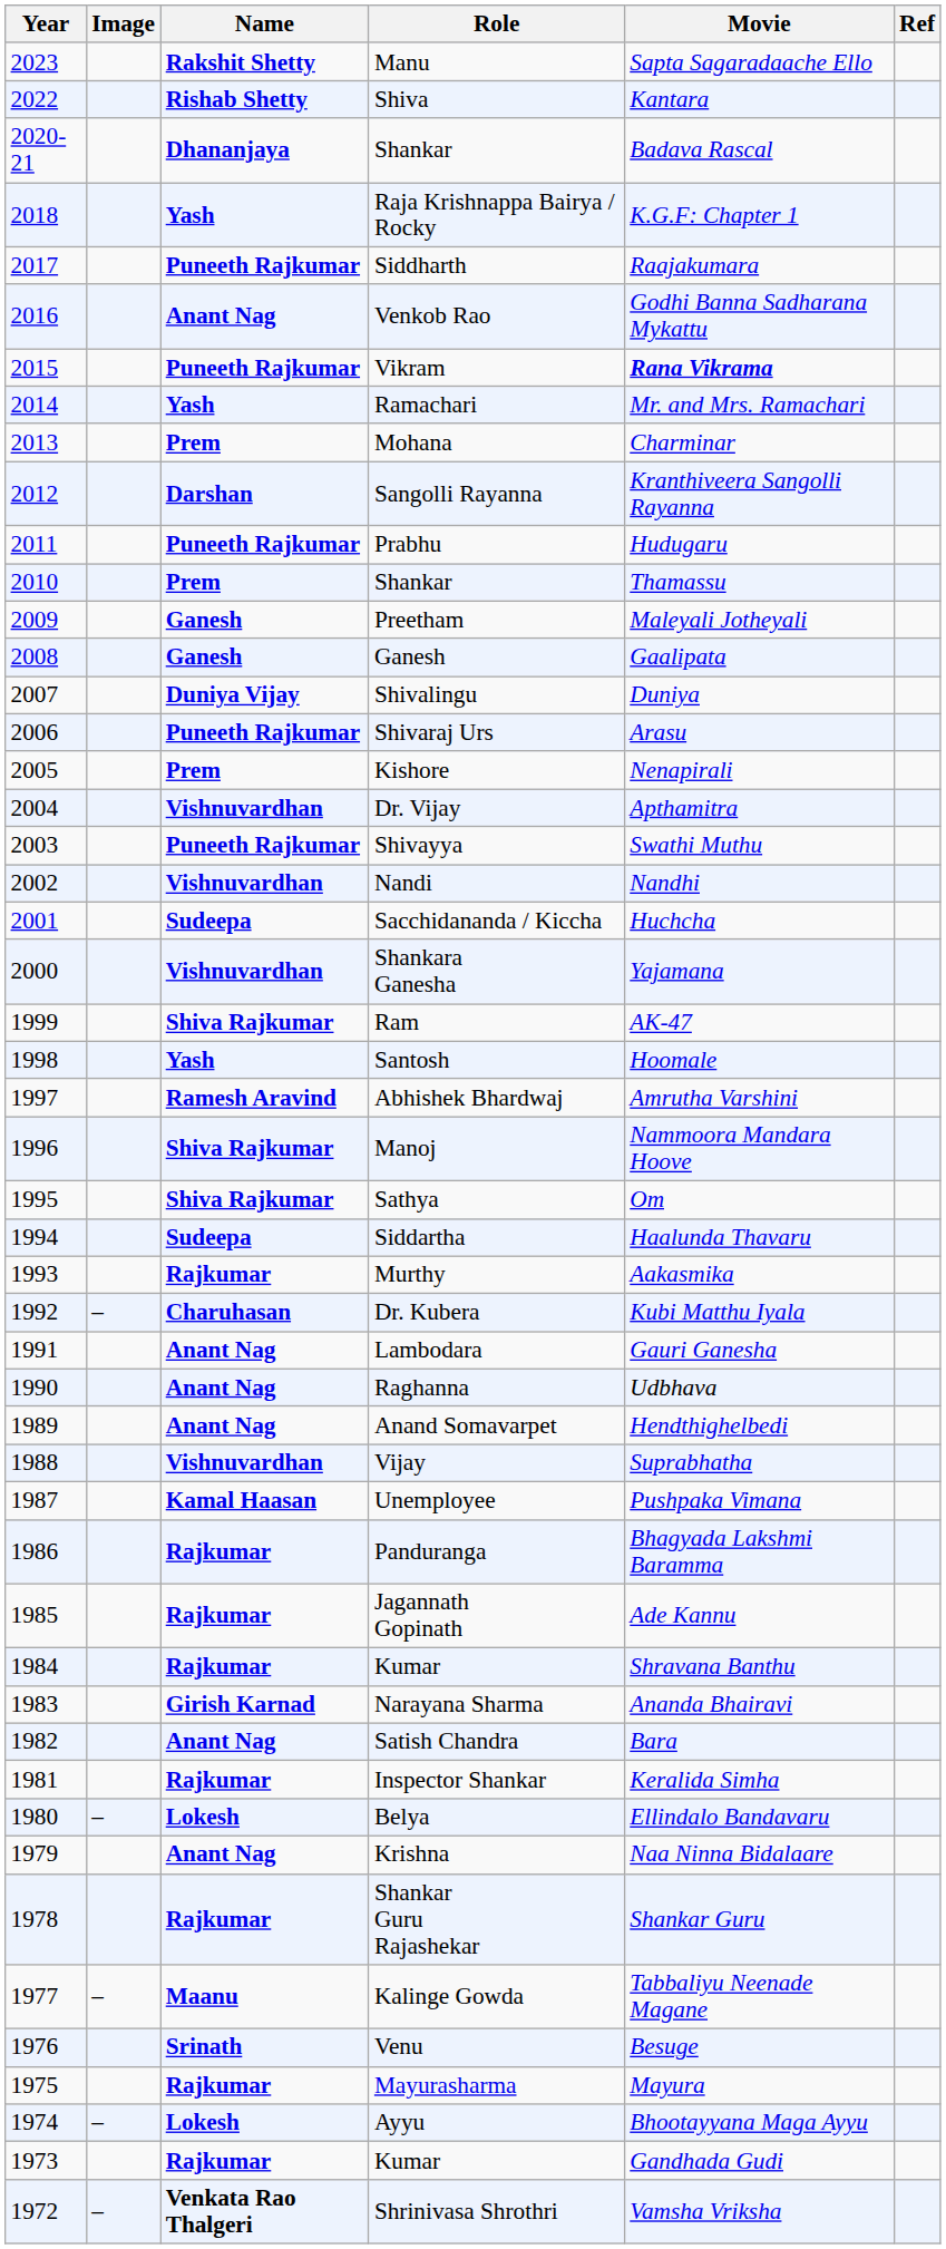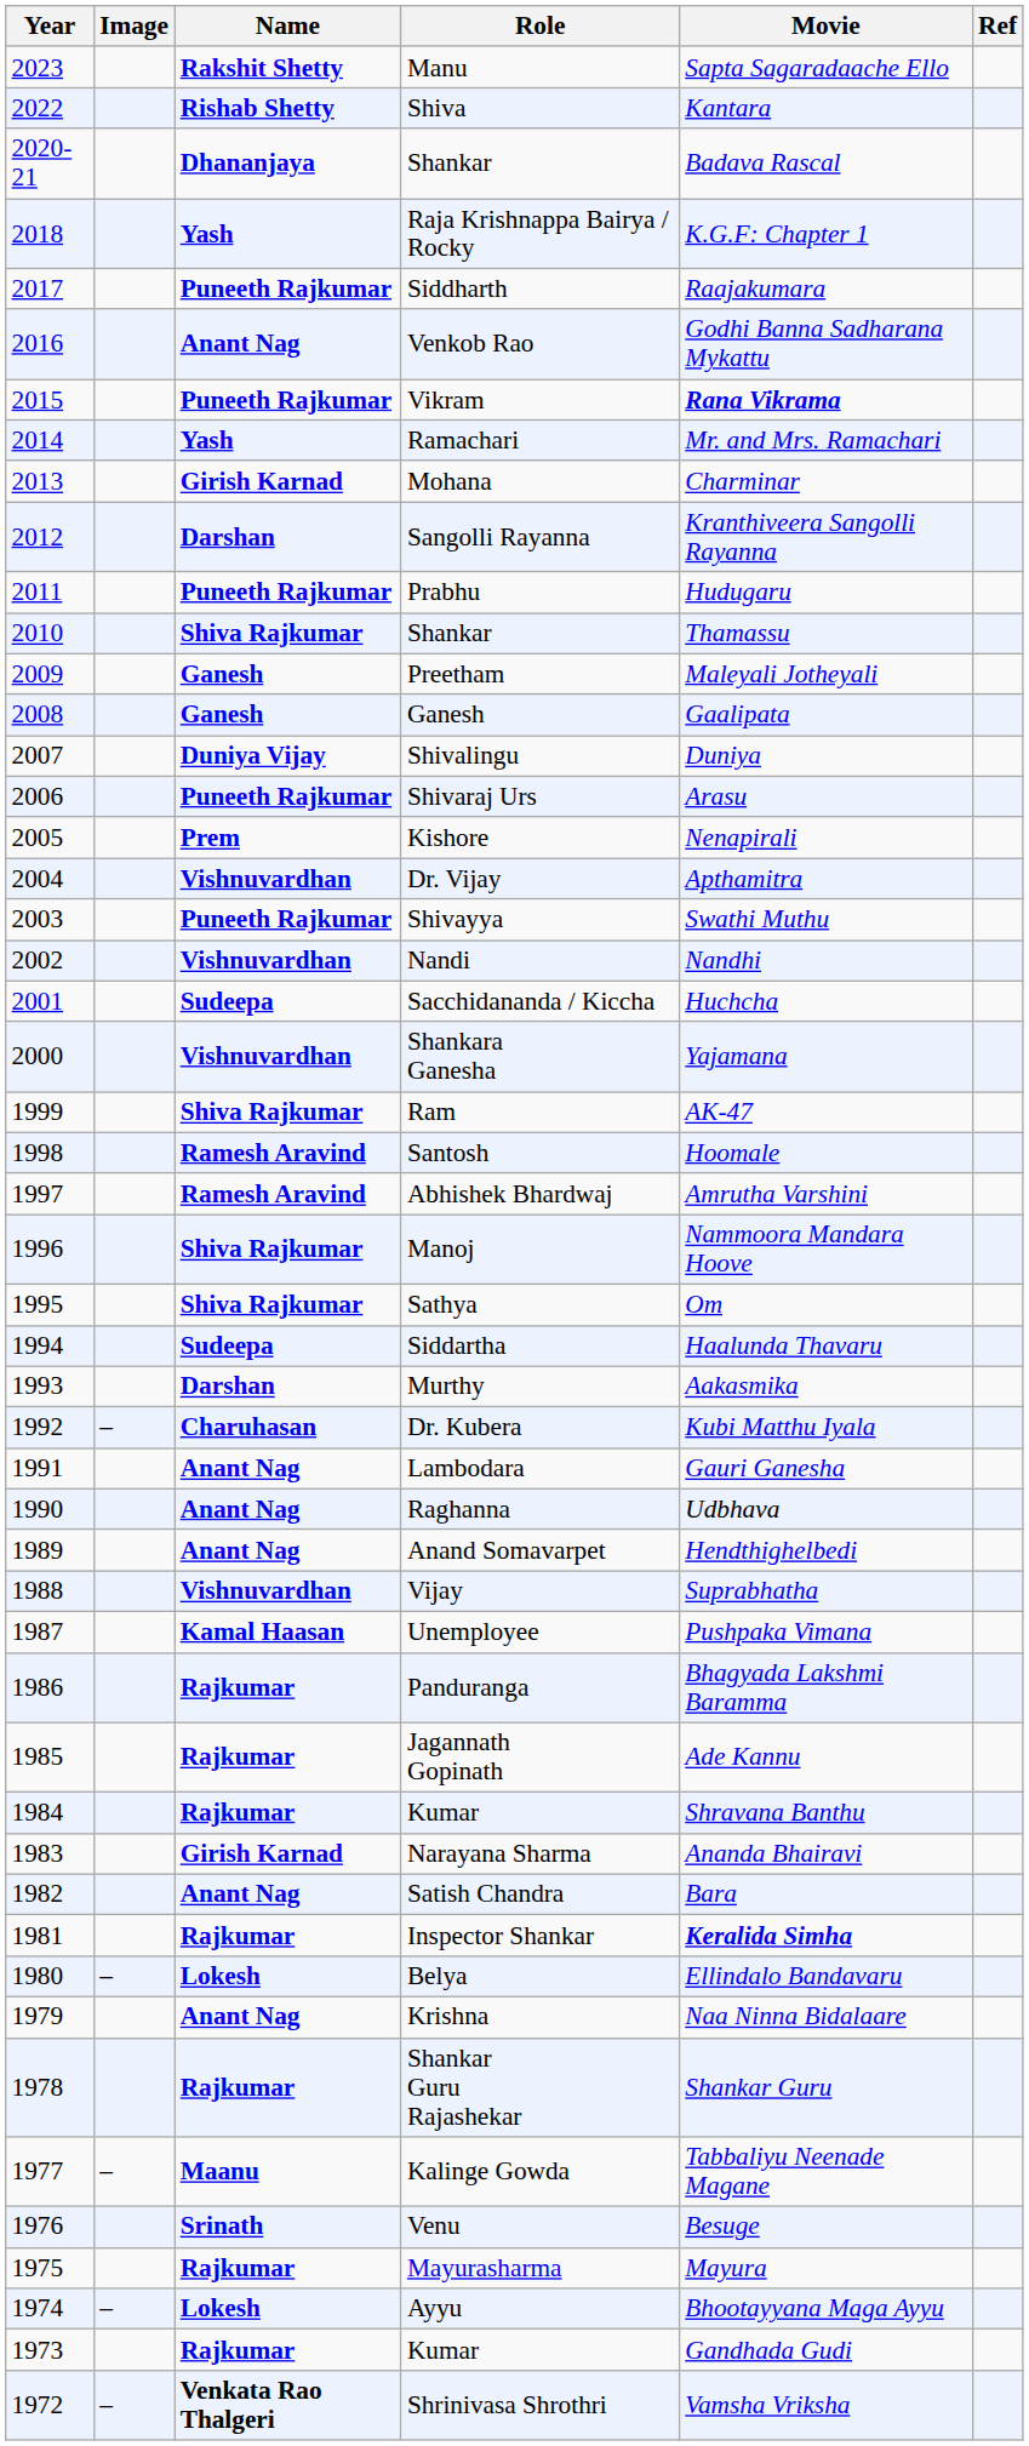 <table class="wikitable sortable" style="width:50%;">
 <tr style="background:#d1e4fd;">
 <th>Year</th>
 <th>Image</th>
 <th>Name</th>
 <th>Role</th>
 <th>Movie</th>
 <th>Ref</th>
 </tr>
 <tr>
 <td><a href='#'>2023</a></td>
 <td></td>
 <td><strong><a href='#'>Rakshit Shetty</a></strong></td>
 <td>Manu</td>
 <td><em><a href='#'>Sapta Sagaradaache Ello</a></em></td>
 <td></td>
 </tr>
 <tr bgcolor=#edf3fe>
 <td><a href='#'>2022</a></td>
 <td></td>
 <td><strong><a href='#'>Rishab Shetty</a></strong></td>
 <td>Shiva</td>
 <td><a href='#'><em>Kantara</em></a></td>
 <td></td>
 </tr>
 <tr>
 <td><a href='#'>2020-21</a></td>
 <td></td>
 <td><strong> <a href='#'>Dhananjaya</a></strong></td>
 <td>Shankar</td>
 <td><em><a href='#'>Badava Rascal</a></em></td>
 <td></td>
 </tr>
 <tr bgcolor=#edf3fe>
 <td><a href='#'>2018</a></td>
 <td></td>
 <td><strong><a href='#'>Yash</a> </strong></td>
 <td>Raja Krishnappa Bairya / Rocky</td>
 <td><em><a href='#'>K.G.F: Chapter 1</a></em></td>
 <td></td>
 </tr>
 <tr>
 <td><a href='#'>2017</a></td>
 <td></td>
 <td><strong><a href='#'>Puneeth Rajkumar</a></strong></td>
 <td>Siddharth</td>
 <td><em><a href='#'>Raajakumara</a></em></td>
 <td></td>
 </tr>
 <tr bgcolor=#edf3fe>
 <td><a href='#'>2016</a></td>
 <td></td>
 <td><strong> <a href='#'>Anant Nag</a></strong></td>
 <td>Venkob Rao</td>
 <td><em><a href='#'>Godhi Banna Sadharana Mykattu</a></em></td>
 <td></td>
 </tr>
 <tr>
 <td><a href='#'>2015</a></td>
 <td></td>
 <td><strong><a href='#'>Puneeth Rajkumar</a> </strong></td>
 <td>Vikram</td>
 <td><strong><em><a href='#'>Rana Vikrama</a></em></strong></td>
 <td></td>
 </tr>
 <tr bgcolor=#edf3fe>
 <td><a href='#'>2014</a></td>
 <td></td>
 <td><strong> <a href='#'>Yash</a> </strong></td>
 <td>Ramachari</td>
 <td><em><a href='#'>Mr. and Mrs. Ramachari</a></em></td>
 <td></td>
 </tr>
 <tr>
 <td><a href='#'>2013</a></td>
 <td></td>
-<td><strong> <a href='#'>Prem</a> </strong></td>
+<td><strong><a href='#'>Girish Karnad</a></strong></td>
 <td>Mohana</td>
 <td><em><a href='#'>Charminar</a></em></td>
 <td></td>
 </tr>
 <tr bgcolor=#edf3fe>
 <td><a href='#'>2012</a></td>
 <td></td>
 <td><strong><a href='#'>Darshan</a></strong></td>
 <td>Sangolli Rayanna</td>
 <td><em><a href='#'>Kranthiveera Sangolli Rayanna</a></em></td>
 <td></td>
 </tr>
 <tr>
 <td><a href='#'>2011</a></td>
 <td></td>
 <td><strong><a href='#'>Puneeth Rajkumar</a></strong></td>
 <td>Prabhu</td>
 <td><em><a href='#'>Hudugaru</a></em></td>
 <td></td>
 </tr>
 <tr bgcolor="#edf3fe">
 <td><a href='#'>2010</a></td>
 <td></td>
-<td><strong> <a href='#'>Prem</a> </strong></td>
+<td><strong><a href='#'>Shiva Rajkumar</a></strong></td>
 <td>Shankar</td>
 <td><em> <a href='#'>Thamassu</a></em></td>
 <td></td>
 </tr>
 <tr>
 <td><a href='#'>2009</a></td>
 <td></td>
 <td><strong><a href='#'>Ganesh</a></strong></td>
 <td>Preetham</td>
 <td><em><a href='#'>Maleyali Jotheyali</a></em></td>
 <td></td>
 </tr>
 <tr bgcolor="#edf3fe">
 <td><a href='#'>2008</a></td>
 <td></td>
 <td><strong> <a href='#'>Ganesh</a></strong></td>
 <td>Ganesh</td>
 <td><em><a href='#'>Gaalipata</a></em></td>
 <td></td>
 </tr>
 <tr>
 <td>2007</td>
 <td></td>
 <td><strong> <a href='#'>Duniya Vijay</a></strong></td>
 <td>Shivalingu</td>
 <td><em><a href='#'>Duniya</a></em></td>
 <td></td>
 </tr>
 <tr bgcolor="#edf3fe">
 <td>2006</td>
 <td></td>
 <td><strong> <a href='#'>Puneeth Rajkumar</a></strong></td>
 <td>Shivaraj Urs</td>
 <td><em><a href='#'>Arasu</a></em></td>
 <td></td>
 </tr>
 <tr>
 <td>2005</td>
 <td></td>
 <td><strong> <a href='#'>Prem</a></strong></td>
 <td>Kishore</td>
 <td><em><a href='#'>Nenapirali</a></em></td>
 <td></td>
 </tr>
 <tr bgcolor="#edf3fe">
 <td>2004</td>
 <td></td>
 <td><strong> <a href='#'>Vishnuvardhan</a> </strong></td>
 <td>Dr. Vijay</td>
 <td><em><a href='#'>Apthamitra</a></em></td>
 <td></td>
 </tr>
 <tr>
 <td>2003</td>
 <td></td>
 <td><strong><a href='#'>Puneeth Rajkumar</a> </strong></td>
 <td>Shivayya</td>
 <td><em><a href='#'>Swathi Muthu</a></em></td>
 <td></td>
 </tr>
 <tr bgcolor="#edf3fe">
 <td>2002</td>
 <td></td>
 <td><strong> <a href='#'>Vishnuvardhan</a> </strong></td>
 <td>Nandi</td>
 <td><em><a href='#'>Nandhi</a></em></td>
 <td></td>
 </tr>
 <tr>
 <td><a href='#'>2001</a></td>
 <td></td>
 <td><strong> <a href='#'>Sudeepa</a> </strong></td>
 <td>Sacchidananda / Kiccha</td>
 <td><em><a href='#'>Huchcha</a></em></td>
 <td></td>
 </tr>
 <tr bgcolor="#edf3fe">
 <td>2000</td>
 <td></td>
 <td><strong> <a href='#'>Vishnuvardhan</a> </strong></td>
 <td>Shankara<br>Ganesha</td>
 <td><em><a href='#'>Yajamana</a></em></td>
 <td></td>
 </tr>
 <tr>
 <td>1999</td>
 <td></td>
 <td><strong> <a href='#'>Shiva Rajkumar</a> </strong></td>
 <td>Ram</td>
 <td><em><a href='#'>AK-47</a></em></td>
 <td></td>
 </tr>
 <tr bgcolor="#edf3fe">
 <td>1998</td>
 <td></td>
-<td><strong> <a href='#'>Yash</a> </strong></td>
+<td><strong> <a href='#'>Ramesh Aravind</a> </strong></td>
 <td>Santosh</td>
 <td><em><a href='#'>Hoomale</a></em></td>
 <td></td>
 </tr>
 <tr>
 <td>1997</td>
 <td></td>
 <td><strong> <a href='#'>Ramesh Aravind</a> </strong></td>
 <td>Abhishek Bhardwaj</td>
 <td><em><a href='#'>Amrutha Varshini</a></em></td>
 <td></td>
 </tr>
 <tr bgcolor="#edf3fe">
 <td>1996</td>
 <td></td>
 <td><strong> <a href='#'>Shiva Rajkumar</a> </strong></td>
 <td>Manoj</td>
 <td><em><a href='#'>Nammoora Mandara Hoove</a></em></td>
 <td></td>
 </tr>
 <tr>
 <td>1995</td>
 <td></td>
 <td><strong> <a href='#'>Shiva Rajkumar</a> </strong></td>
 <td>Sathya</td>
 <td><em><a href='#'>Om</a></em></td>
 <td></td>
 </tr>
 <tr bgcolor="#edf3fe">
 <td>1994</td>
 <td></td>
 <td><strong> <a href='#'>Sudeepa</a> </strong></td>
 <td>Siddartha</td>
 <td><em><a href='#'>Haalunda Thavaru</a></em></td>
 <td></td>
 </tr>
 <tr>
 <td>1993</td>
 <td></td>
-<td><strong> <a href='#'>Rajkumar</a> </strong></td>
+<td><strong><a href='#'>Darshan</a></strong></td>
 <td>Murthy</td>
 <td><em><a href='#'>Aakasmika</a></em></td>
 <td></td>
 </tr>
 <tr bgcolor="#edf3fe">
 <td>1992</td>
 <td>–</td>
 <td><strong> <a href='#'>Charuhasan</a> </strong></td>
 <td>Dr. Kubera</td>
 <td><em><a href='#'>Kubi Matthu Iyala</a></em></td>
 <td></td>
 </tr>
 <tr>
 <td>1991</td>
 <td></td>
 <td><strong> <a href='#'>Anant Nag</a> </strong></td>
 <td>Lambodara</td>
 <td><em><a href='#'>Gauri Ganesha</a></em></td>
 <td></td>
 </tr>
 <tr bgcolor="#edf3fe">
 <td>1990</td>
 <td></td>
 <td><strong> <a href='#'>Anant Nag</a> </strong></td>
 <td>Raghanna</td>
 <td><em>Udbhava</em></td>
 <td></td>
 </tr>
 <tr>
 <td>1989</td>
 <td></td>
 <td><strong> <a href='#'>Anant Nag</a> </strong></td>
 <td>Anand Somavarpet</td>
 <td><em><a href='#'>Hendthighelbedi</a></em></td>
 <td></td>
 </tr>
 <tr bgcolor="#edf3fe">
 <td>1988</td>
 <td></td>
 <td><strong> <a href='#'>Vishnuvardhan</a> </strong></td>
 <td>Vijay</td>
 <td><em><a href='#'>Suprabhatha</a></em></td>
 <td></td>
 </tr>
 <tr>
 <td>1987</td>
 <td></td>
 <td><strong> <a href='#'>Kamal Haasan</a> </strong></td>
 <td>Unemployee</td>
 <td><em><a href='#'>Pushpaka Vimana</a></em></td>
 <td></td>
 </tr>
 <tr bgcolor="#edf3fe">
 <td>1986</td>
 <td></td>
 <td><strong> <a href='#'>Rajkumar</a> </strong></td>
 <td>Panduranga</td>
 <td><em><a href='#'>Bhagyada Lakshmi Baramma</a></em></td>
 <td></td>
 </tr>
 <tr>
 <td>1985</td>
 <td></td>
 <td><strong> <a href='#'>Rajkumar</a> </strong></td>
 <td>Jagannath<br>Gopinath</td>
 <td><em><a href='#'>Ade Kannu</a></em></td>
 <td></td>
 </tr>
 <tr bgcolor="#edf3fe">
 <td>1984</td>
 <td></td>
 <td><strong> <a href='#'>Rajkumar</a></strong></td>
 <td>Kumar</td>
 <td><em><a href='#'>Shravana Banthu</a></em></td>
 <td></td>
 </tr>
 <tr>
 <td>1983</td>
 <td></td>
 <td><strong><a href='#'>Girish Karnad</a></strong></td>
 <td>Narayana Sharma</td>
 <td><em><a href='#'>Ananda Bhairavi</a></em></td>
 <td></td>
 </tr>
 <tr bgcolor="#edf3fe">
 <td>1982</td>
 <td></td>
 <td><strong> <a href='#'>Anant Nag</a> </strong></td>
 <td>Satish Chandra</td>
 <td><em><a href='#'>Bara</a></em></td>
 <td></td>
 </tr>
 <tr>
 <td>1981</td>
 <td></td>
 <td><strong> <a href='#'>Rajkumar</a></strong></td>
 <td>Inspector Shankar</td>
-<td><em><a href='#'>Keralida Simha</a></em></td>
+<td><strong><em><a href='#'>Keralida Simha</a></em></strong></td>
 <td></td>
 </tr>
 <tr bgcolor="#edf3fe">
 <td>1980</td>
 <td>–</td>
 <td><strong> <a href='#'>Lokesh</a> </strong></td>
 <td>Belya</td>
 <td><em><a href='#'>Ellindalo Bandavaru</a></em></td>
 <td></td>
 </tr>
 <tr>
 <td>1979</td>
 <td></td>
 <td><strong> <a href='#'>Anant Nag</a> </strong></td>
 <td>Krishna</td>
 <td><em><a href='#'>Naa Ninna Bidalaare</a></em></td>
 <td></td>
 </tr>
 <tr bgcolor="#edf3fe">
 <td>1978</td>
 <td></td>
 <td><strong> <a href='#'>Rajkumar</a> </strong></td>
 <td>Shankar<br>Guru<br>Rajashekar</td>
 <td><em><a href='#'>Shankar Guru</a></em></td>
 <td></td>
 </tr>
 <tr>
 <td>1977</td>
 <td>–</td>
 <td><strong> <a href='#'>Maanu</a> </strong></td>
 <td>Kalinge Gowda</td>
 <td><em><a href='#'>Tabbaliyu Neenade Magane</a></em></td>
 <td></td>
 </tr>
 <tr bgcolor="#edf3fe">
 <td>1976</td>
 <td></td>
 <td><strong><a href='#'>Srinath</a> </strong></td>
 <td>Venu</td>
 <td><em><a href='#'>Besuge</a></em></td>
 <td></td>
 </tr>
 <tr>
 <td>1975</td>
 <td></td>
 <td><strong> <a href='#'>Rajkumar</a> </strong></td>
 <td><a href='#'>Mayurasharma</a></td>
 <td><em><a href='#'>Mayura</a></em></td>
 <td></td>
 </tr>
 <tr bgcolor="#edf3fe">
 <td>1974</td>
 <td>–</td>
 <td><strong> <a href='#'>Lokesh</a> </strong></td>
 <td>Ayyu</td>
 <td><em><a href='#'>Bhootayyana Maga Ayyu</a></em></td>
 <td></td>
 </tr>
 <tr>
 <td>1973</td>
 <td></td>
 <td><strong> <a href='#'>Rajkumar</a> </strong></td>
 <td>Kumar</td>
 <td><em><a href='#'>Gandhada Gudi</a></em></td>
 <td></td>
 </tr>
 <tr bgcolor="#edf3fe">
 <td>1972</td>
 <td>–</td>
 <td><strong> Venkata Rao Thalgeri </strong></td>
 <td>Shrinivasa Shrothri</td>
 <td><em><a href='#'>Vamsha Vriksha</a></em></td>
 <td></td>
 </tr>
 </table>
